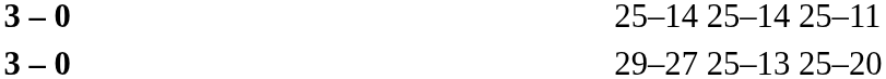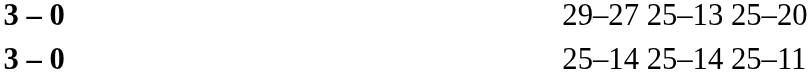 <table>
 <tr>
 <th width=200></th>
 <th width=80></th>
 <th width=200></th>
 <th width=220></th>
 </tr>
 <tr style=font-size:90%>
 <td align=right><strong></strong></td>
 <td align=center><strong>3 – 0</strong></td>
 <td></td>
-<td>25–14 25–14 25–11</td>
+<td>29–27 25–13 25–20</td>
 </tr>
 <tr style=font-size:90%>
 <td align=right><strong></strong></td>
 <td align=center><strong>3 – 0</strong></td>
 <td></td>
-<td>29–27 25–13 25–20</td>
+<td>25–14 25–14 25–11</td>
 </tr>
 </table>
